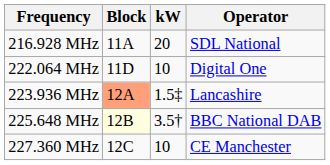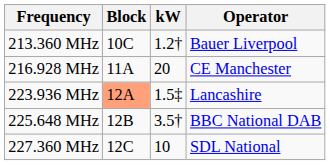 <table class="wikitable sortable">
 <tr>
 <th>Frequency</th>
 <th>Block</th>
 <th>kW</th>
 <th>Operator</th>
 </tr>
 <tr>
+<td>213.360 MHz</td>
+<td>10C</td>
+<td>1.2†</td>
+<td><a href='#'>Bauer Liverpool</a></td>
+</tr>
+<tr>
 <td>216.928 MHz</td>
 <td>11A</td>
 <td>20</td>
-<td><a href='#'>SDL National</a></td>
-</tr>
-<tr>
-<td>222.064 MHz</td>
-<td>11D</td>
-<td>10</td>
-<td><a href='#'>Digital One</a></td>
+<td><a href='#'>CE Manchester</a></td>
 </tr>
 <tr>
 <td>223.936 MHz</td>
 <td style="background: lightsalmon;">12A</td>
 <td>1.5‡</td>
 <td><a href='#'>Lancashire</a></td>
 </tr>
 <tr>
 <td>225.648 MHz</td>
-<td style="background: lightyellow;">12B</td>
+<td>12B</td>
 <td>3.5†</td>
 <td><a href='#'>BBC National DAB</a></td>
 </tr>
 <tr>
 <td>227.360 MHz</td>
 <td>12C</td>
 <td>10</td>
-<td><a href='#'>CE Manchester</a></td>
+<td><a href='#'>SDL National</a></td>
 </tr>
 </table>
